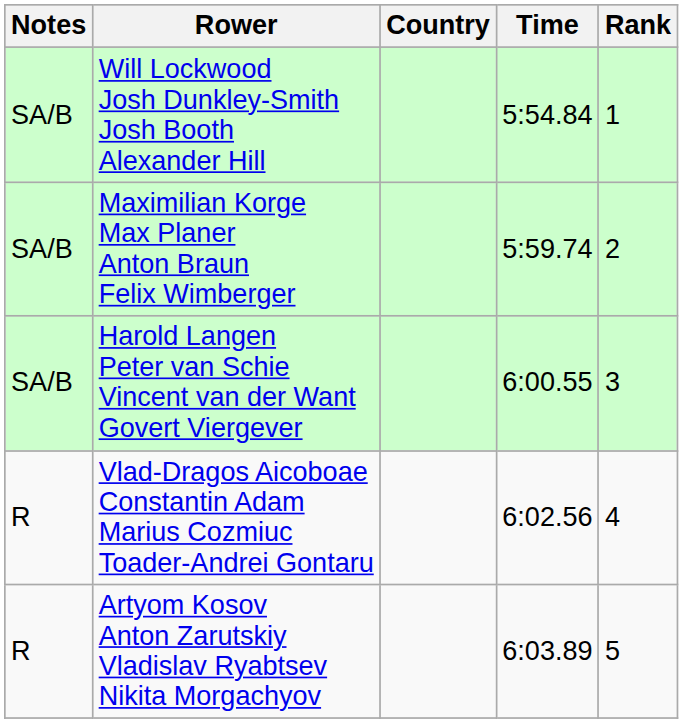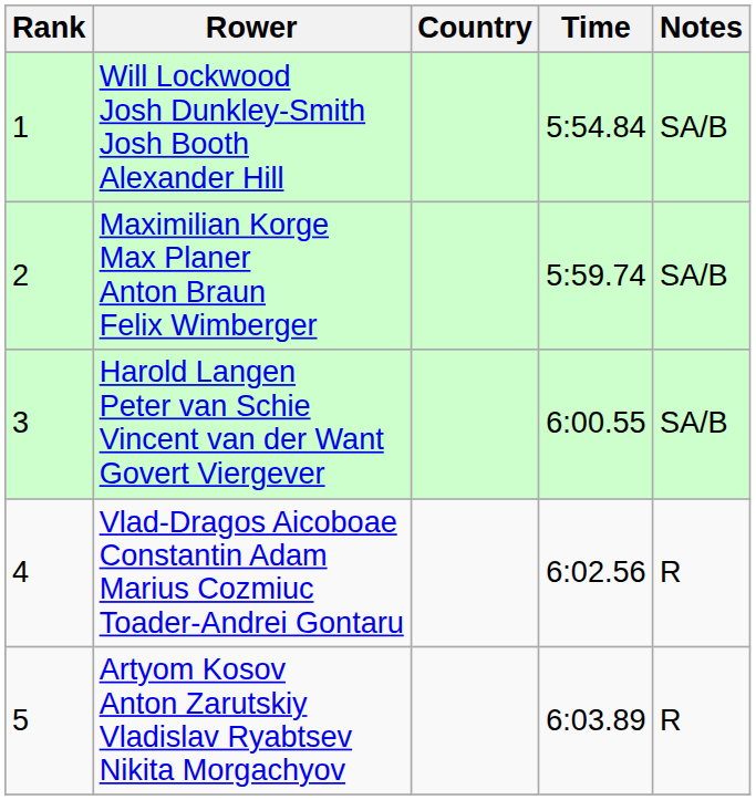 <table class="wikitable">
 <tr>
-<th>Notes</th>
+<th>Rank</th>
 <th>Rower</th>
 <th>Country</th>
 <th>Time</th>
-<th>Rank</th>
+<th>Notes</th>
 </tr>
 <tr bgcolor=ccffcc>
-<td>SA/B</td>
+<td>1</td>
 <td><a href='#'>Will Lockwood</a><br><a href='#'>Josh Dunkley-Smith</a><br><a href='#'>Josh Booth</a><br><a href='#'>Alexander Hill</a></td>
 <td></td>
 <td>5:54.84</td>
-<td>1</td>
+<td>SA/B</td>
 </tr>
 <tr bgcolor=ccffcc>
-<td>SA/B</td>
+<td>2</td>
 <td><a href='#'>Maximilian Korge</a><br><a href='#'>Max Planer</a><br><a href='#'>Anton Braun</a><br><a href='#'>Felix Wimberger</a></td>
 <td></td>
 <td>5:59.74</td>
-<td>2</td>
+<td>SA/B</td>
 </tr>
 <tr bgcolor=ccffcc>
-<td>SA/B</td>
+<td>3</td>
 <td><a href='#'>Harold Langen</a><br><a href='#'>Peter van Schie</a><br><a href='#'>Vincent van der Want</a><br><a href='#'>Govert Viergever</a></td>
 <td></td>
 <td>6:00.55</td>
-<td>3</td>
+<td>SA/B</td>
 </tr>
 <tr>
-<td>R</td>
+<td>4</td>
 <td><a href='#'>Vlad-Dragos Aicoboae</a><br><a href='#'>Constantin Adam</a><br><a href='#'>Marius Cozmiuc</a><br><a href='#'>Toader-Andrei Gontaru</a></td>
 <td></td>
 <td>6:02.56</td>
-<td>4</td>
+<td>R</td>
 </tr>
 <tr>
-<td>R</td>
+<td>5</td>
 <td><a href='#'>Artyom Kosov</a><br><a href='#'>Anton Zarutskiy</a><br><a href='#'>Vladislav Ryabtsev</a><br><a href='#'>Nikita Morgachyov</a></td>
 <td></td>
 <td>6:03.89</td>
-<td>5</td>
+<td>R</td>
 </tr>
 </table>
